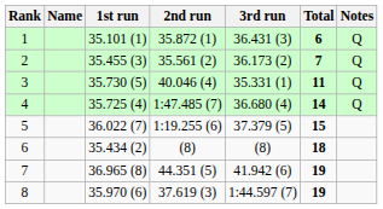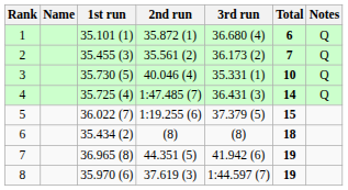 <table class="sortable wikitable" style="text-align:center;">
 <tr>
 <th>Rank</th>
 <th>Name</th>
 <th>1st run</th>
 <th>2nd run</th>
 <th>3rd run</th>
 <th>Total</th>
 <th>Notes</th>
 </tr>
 <tr style="background:#cfc;">
 <td>1</td>
 <td align=left></td>
 <td>35.101 (1)</td>
 <td>35.872 (1)</td>
-<td>36.431 (3)</td>
+<td>36.680 (4)</td>
 <td><strong>6</strong></td>
 <td>Q</td>
 </tr>
 <tr style="background:#cfc;">
 <td>2</td>
 <td align=left></td>
 <td>35.455 (3)</td>
 <td>35.561 (2)</td>
 <td>36.173 (2)</td>
 <td><strong>7</strong></td>
 <td>Q</td>
 </tr>
 <tr style="background:#cfc;">
 <td>3</td>
 <td align=left></td>
 <td>35.730 (5)</td>
 <td>40.046 (4)</td>
 <td>35.331 (1)</td>
-<td><strong>11</strong></td>
+<td><strong>10</strong></td>
 <td>Q</td>
 </tr>
 <tr style="background:#cfc;">
 <td>4</td>
 <td align=left></td>
 <td>35.725 (4)</td>
 <td>1:47.485 (7)</td>
-<td>36.680 (4)</td>
+<td>36.431 (3)</td>
 <td><strong>14</strong></td>
 <td>Q</td>
 </tr>
 <tr>
 <td>5</td>
 <td align=left></td>
 <td>36.022 (7)</td>
 <td>1:19.255 (6)</td>
 <td>37.379 (5)</td>
 <td><strong>15</strong></td>
 <td></td>
 </tr>
 <tr>
 <td>6</td>
 <td align=left></td>
 <td>35.434 (2)</td>
 <td> (8)</td>
 <td> (8)</td>
 <td><strong>18</strong></td>
 <td></td>
 </tr>
 <tr>
 <td>7</td>
 <td align=left></td>
 <td>36.965 (8)</td>
 <td>44.351 (5)</td>
 <td>41.942 (6)</td>
 <td><strong>19</strong></td>
 <td></td>
 </tr>
 <tr>
 <td>8</td>
 <td align=left></td>
 <td>35.970 (6)</td>
 <td>37.619 (3)</td>
 <td>1:44.597 (7)</td>
 <td><strong>19</strong></td>
 <td></td>
 </tr>
 </table>
